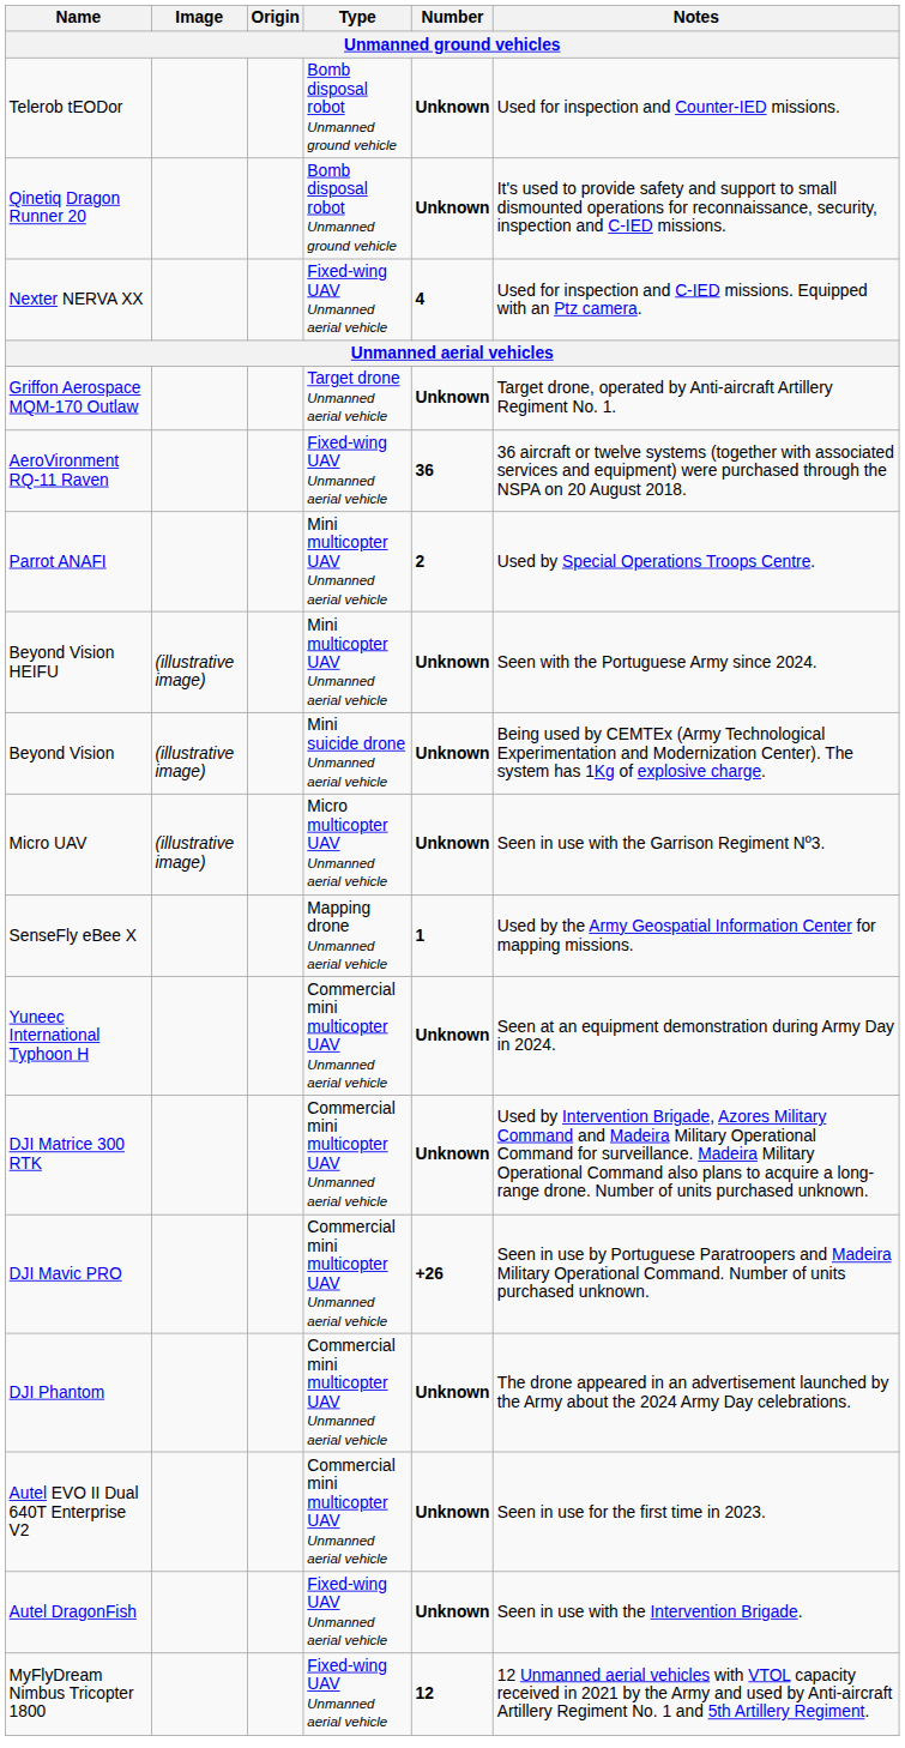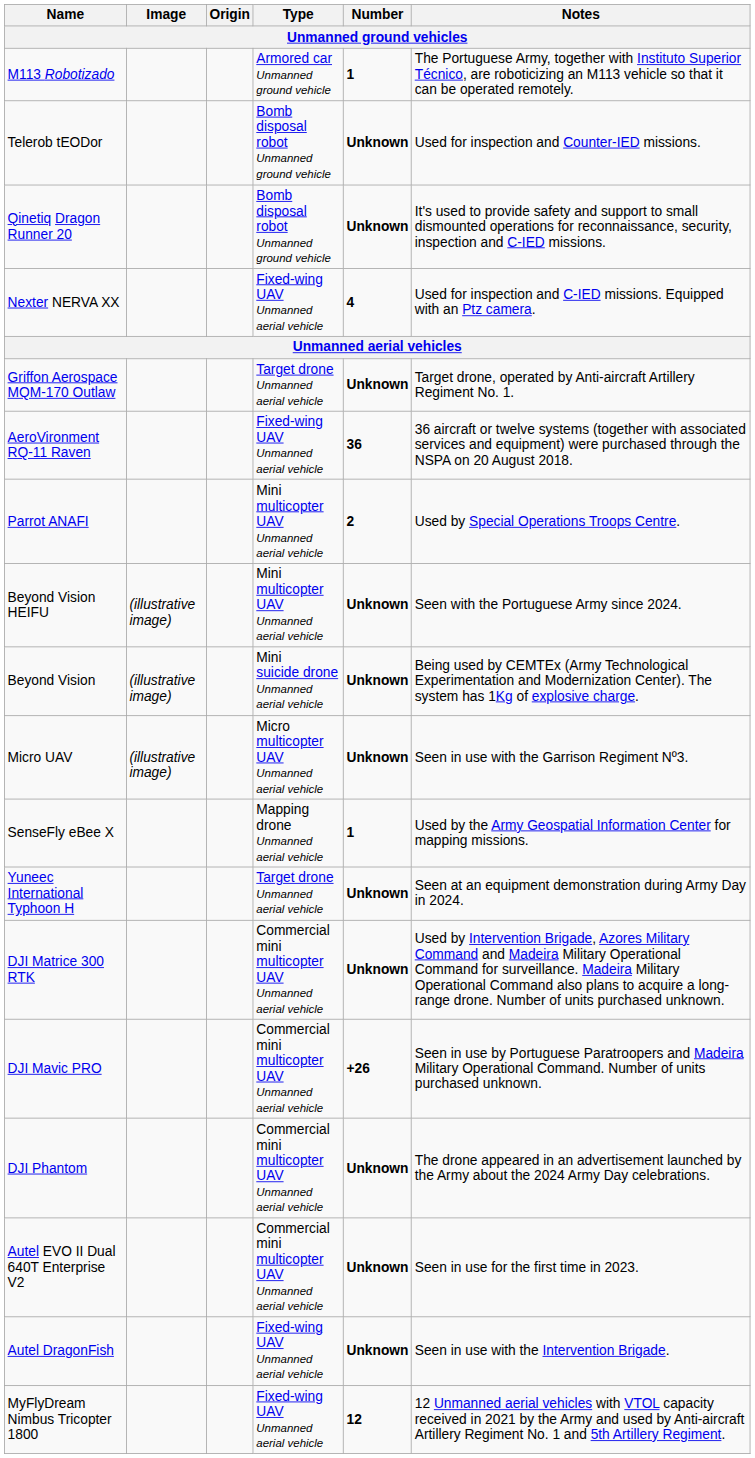 <table class="wikitable">
 <tr>
 <th>Name</th>
 <th>Image</th>
 <th>Origin</th>
 <th>Type</th>
 <th>Number</th>
 <th>Notes</th>
 </tr>
 <tr>
 <th colspan="6"><a href='#'>Unmanned ground vehicles</a></th>
+</tr>
+<tr>
+<td><a href='#'>M113 <em>Robotizado</em></a></td>
+<td></td>
+<td><br></td>
+<td><a href='#'>Armored car</a><br><em><small>Unmanned ground vehicle</small></em></td>
+<td><strong>1</strong></td>
+<td>The Portuguese Army, together with <a href='#'>Instituto Superior Técnico</a>, are roboticizing an M113 vehicle so that it can be operated remotely.</td>
 </tr>
 <tr>
 <td>Telerob tEODor</td>
 <td></td>
 <td></td>
 <td><a href='#'>Bomb disposal robot</a><br><em><small>Unmanned ground vehicle</small></em></td>
 <td><strong>Unknown</strong></td>
 <td>Used for inspection and <a href='#'>Counter-IED</a> missions.</td>
 </tr>
 <tr>
 <td><a href='#'>Qinetiq</a> <a href='#'>Dragon Runner 20</a></td>
 <td></td>
 <td></td>
 <td><a href='#'>Bomb disposal robot</a><br><em><small>Unmanned ground vehicle</small></em></td>
 <td><strong>Unknown</strong></td>
 <td>It's used to provide safety and support to small dismounted operations for reconnaissance, security, inspection and <a href='#'>C-IED</a> missions.</td>
 </tr>
 <tr>
 <td><a href='#'>Nexter</a> NERVA XX</td>
 <td></td>
 <td></td>
 <td><a href='#'>Fixed-wing</a> <a href='#'>UAV</a><br><em><small>Unmanned aerial vehicle</small></em></td>
 <td><strong>4</strong></td>
 <td>Used for inspection and <a href='#'>C-IED</a> missions. Equipped with an <a href='#'>Ptz camera</a>.</td>
 </tr>
 <tr>
 <th colspan="6"><a href='#'>Unmanned aerial vehicles</a></th>
 </tr>
 <tr>
 <td><a href='#'>Griffon Aerospace MQM-170 Outlaw</a></td>
 <td></td>
 <td></td>
 <td><a href='#'>Target drone</a><br><em><small>Unmanned aerial vehicle</small></em></td>
 <td><strong>Unknown</strong></td>
 <td>Target drone, operated by Anti-aircraft Artillery Regiment No. 1.</td>
 </tr>
 <tr>
 <td><a href='#'>AeroVironment RQ-11 Raven</a></td>
 <td></td>
 <td></td>
 <td><a href='#'>Fixed-wing</a> <a href='#'>UAV</a><br><em><small>Unmanned aerial vehicle</small></em></td>
 <td><strong>36</strong></td>
 <td>36 aircraft or twelve systems (together with associated services and equipment) were purchased through the NSPA on 20 August 2018.</td>
 </tr>
 <tr>
 <td><a href='#'>Parrot ANAFI</a></td>
 <td></td>
 <td></td>
 <td>Mini<br><a href='#'>multicopter</a> <a href='#'>UAV</a><br><em><small>Unmanned aerial vehicle</small></em></td>
 <td><strong>2</strong></td>
 <td>Used by <a href='#'>Special Operations Troops Centre</a>.</td>
 </tr>
 <tr>
 <td>Beyond Vision HEIFU</td>
 <td><br><em>(illustrative image)</em></td>
 <td></td>
 <td>Mini<br><a href='#'>multicopter</a> <a href='#'>UAV</a><br><em><small>Unmanned aerial vehicle</small></em></td>
 <td><strong>Unknown</strong></td>
 <td>Seen with the Portuguese Army since 2024.</td>
 </tr>
 <tr>
 <td>Beyond Vision</td>
 <td><br><em>(illustrative image)</em></td>
 <td></td>
 <td>Mini<br><a href='#'>suicide drone</a><br><em><small>Unmanned aerial vehicle</small></em></td>
 <td><strong>Unknown</strong></td>
 <td>Being used by CEMTEx (Army Technological Experimentation and Modernization Center). The system has 1<a href='#'>Kg</a> of <a href='#'>explosive charge</a>.</td>
 </tr>
 <tr>
 <td>Micro UAV</td>
 <td><br><em>(illustrative image)</em></td>
 <td></td>
 <td>Micro<br><a href='#'>multicopter</a> <a href='#'>UAV</a><br><em><small>Unmanned aerial vehicle</small></em></td>
 <td><strong>Unknown</strong></td>
 <td>Seen in use with the Garrison Regiment Nº3.</td>
 </tr>
 <tr>
 <td>SenseFly eBee X</td>
 <td></td>
 <td></td>
 <td>Mapping drone<br><em><small>Unmanned aerial vehicle</small></em></td>
 <td><strong>1</strong></td>
 <td>Used by the <a href='#'>Army Geospatial Information Center</a> for mapping missions.</td>
 </tr>
 <tr>
 <td><a href='#'>Yuneec International Typhoon H</a></td>
 <td></td>
 <td></td>
-<td>Commercial mini<br><a href='#'>multicopter</a> <a href='#'>UAV</a><br><em><small>Unmanned aerial vehicle</small></em></td>
+<td><a href='#'>Target drone</a><br><em><small>Unmanned aerial vehicle</small></em></td>
 <td><strong>Unknown</strong></td>
 <td>Seen at an equipment demonstration during Army Day in 2024.</td>
 </tr>
 <tr>
 <td><a href='#'>DJI Matrice 300 RTK</a></td>
 <td></td>
 <td></td>
 <td>Commercial mini<br><a href='#'>multicopter</a> <a href='#'>UAV</a><br><em><small>Unmanned aerial vehicle</small></em></td>
 <td><strong>Unknown</strong></td>
 <td>Used by <a href='#'>Intervention Brigade</a>, <a href='#'>Azores Military Command</a> and <a href='#'>Madeira</a> Military Operational Command for surveillance. <a href='#'>Madeira</a> Military Operational Command also plans to acquire a long-range drone. Number of units purchased unknown.</td>
 </tr>
 <tr>
 <td><a href='#'>DJI Mavic PRO</a></td>
 <td></td>
 <td></td>
 <td>Commercial mini<br><a href='#'>multicopter</a> <a href='#'>UAV</a><br><em><small>Unmanned aerial vehicle</small></em></td>
 <td><strong>+26</strong></td>
 <td>Seen in use by Portuguese Paratroopers and <a href='#'>Madeira</a> Military Operational Command. Number of units purchased unknown.</td>
 </tr>
 <tr>
 <td><a href='#'>DJI Phantom</a></td>
 <td></td>
 <td></td>
 <td>Commercial mini<br><a href='#'>multicopter</a> <a href='#'>UAV</a><br><em><small>Unmanned aerial vehicle</small></em></td>
 <td><strong>Unknown</strong></td>
 <td>The drone appeared in an advertisement launched by the Army about the 2024 Army Day celebrations.</td>
 </tr>
 <tr>
 <td><a href='#'>Autel</a> EVO II Dual 640T Enterprise V2</td>
 <td></td>
 <td></td>
 <td>Commercial mini<br><a href='#'>multicopter</a> <a href='#'>UAV</a><br><em><small>Unmanned aerial vehicle</small></em></td>
 <td><strong>Unknown</strong></td>
 <td>Seen in use for the first time in 2023.</td>
 </tr>
 <tr>
 <td><a href='#'>Autel DragonFish</a></td>
 <td></td>
 <td></td>
 <td><a href='#'>Fixed-wing</a> <a href='#'>UAV</a><br><em><small>Unmanned aerial vehicle</small></em></td>
 <td><strong>Unknown</strong></td>
 <td>Seen in use with the <a href='#'>Intervention Brigade</a>.</td>
 </tr>
 <tr>
 <td>MyFlyDream Nimbus Tricopter 1800</td>
 <td></td>
 <td></td>
 <td><a href='#'>Fixed-wing</a> <a href='#'>UAV</a><br><em><small>Unmanned aerial vehicle</small></em></td>
 <td><strong>12</strong></td>
 <td>12 <a href='#'>Unmanned aerial vehicles</a> with <a href='#'>VTOL</a> capacity received in 2021 by the Army and used by Anti-aircraft Artillery Regiment No. 1 and <a href='#'>5th Artillery Regiment</a>.</td>
 </tr>
 </table>
